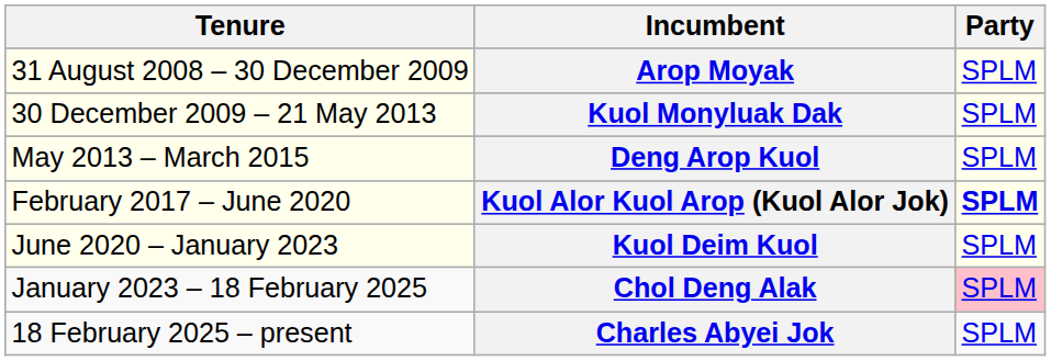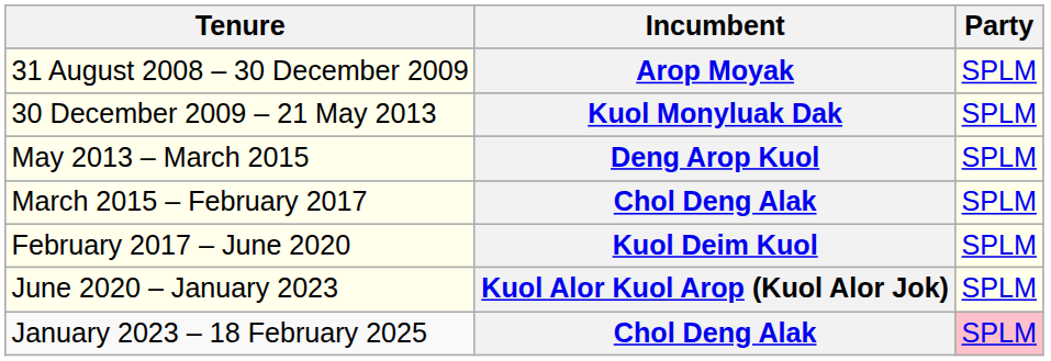 <table class="wikitable ">
 <tr align=left>
 <th scope="col">Tenure</th>
 <th scope="col">Incumbent</th>
 <th scope="col">Party</th>
 </tr>
 <tr style="vertical-align:top; background:#ffffec;">
 <td>31 August 2008 – 30 December 2009</td>
 <th scope="row"><a href='#'>Arop Moyak</a></th>
 <td><a href='#'>SPLM</a></td>
 </tr>
 <tr style="vertical-align:top; background:#ffffec;">
 <td>30 December 2009 – 21 May 2013</td>
 <th scope="row"><a href='#'>Kuol Monyluak Dak</a></th>
 <td><a href='#'>SPLM</a></td>
 </tr>
 <tr style="vertical-align:top; background:#ffffec;">
 <td>May 2013 – March 2015</td>
 <th scope="row"><a href='#'>Deng Arop Kuol</a></th>
 <td><a href='#'>SPLM</a></td>
 </tr>
 <tr style="vertical-align:top; background:#ffffec;">
+<td>March 2015 – February 2017</td>
+<th scope="row"><a href='#'>Chol Deng Alak</a></th>
+<td><a href='#'>SPLM</a></td>
+</tr>
+<tr style="vertical-align:top; background:#ffffec;">
 <td>February 2017 – June 2020</td>
-<th scope="row"><a href='#'>Kuol Alor Kuol Arop</a> (Kuol Alor Jok)</th>
-<td><strong><a href='#'>SPLM</a></strong></td>
+<th scope="row"><a href='#'>Kuol Deim Kuol</a></th>
+<td><a href='#'>SPLM</a></td>
 </tr>
 <tr style="vertical-align:top; background:#ffffec;">
 <td>June 2020 – January 2023</td>
-<th scope="row"><a href='#'>Kuol Deim Kuol</a></th>
+<th scope="row"><a href='#'>Kuol Alor Kuol Arop</a> (Kuol Alor Jok)</th>
 <td><a href='#'>SPLM</a></td>
 </tr>
 <tr>
 <td>January 2023 – 18 February 2025</td>
 <th scope="row"><a href='#'>Chol Deng Alak</a></th>
 <td style="background: pink;"><a href='#'>SPLM</a></td>
 </tr>
-<tr>
-<td>18 February 2025 – present</td>
-<th scope="row"><a href='#'>Charles Abyei Jok</a></th>
-<td><a href='#'>SPLM</a></td>
-</tr>
 </table>
